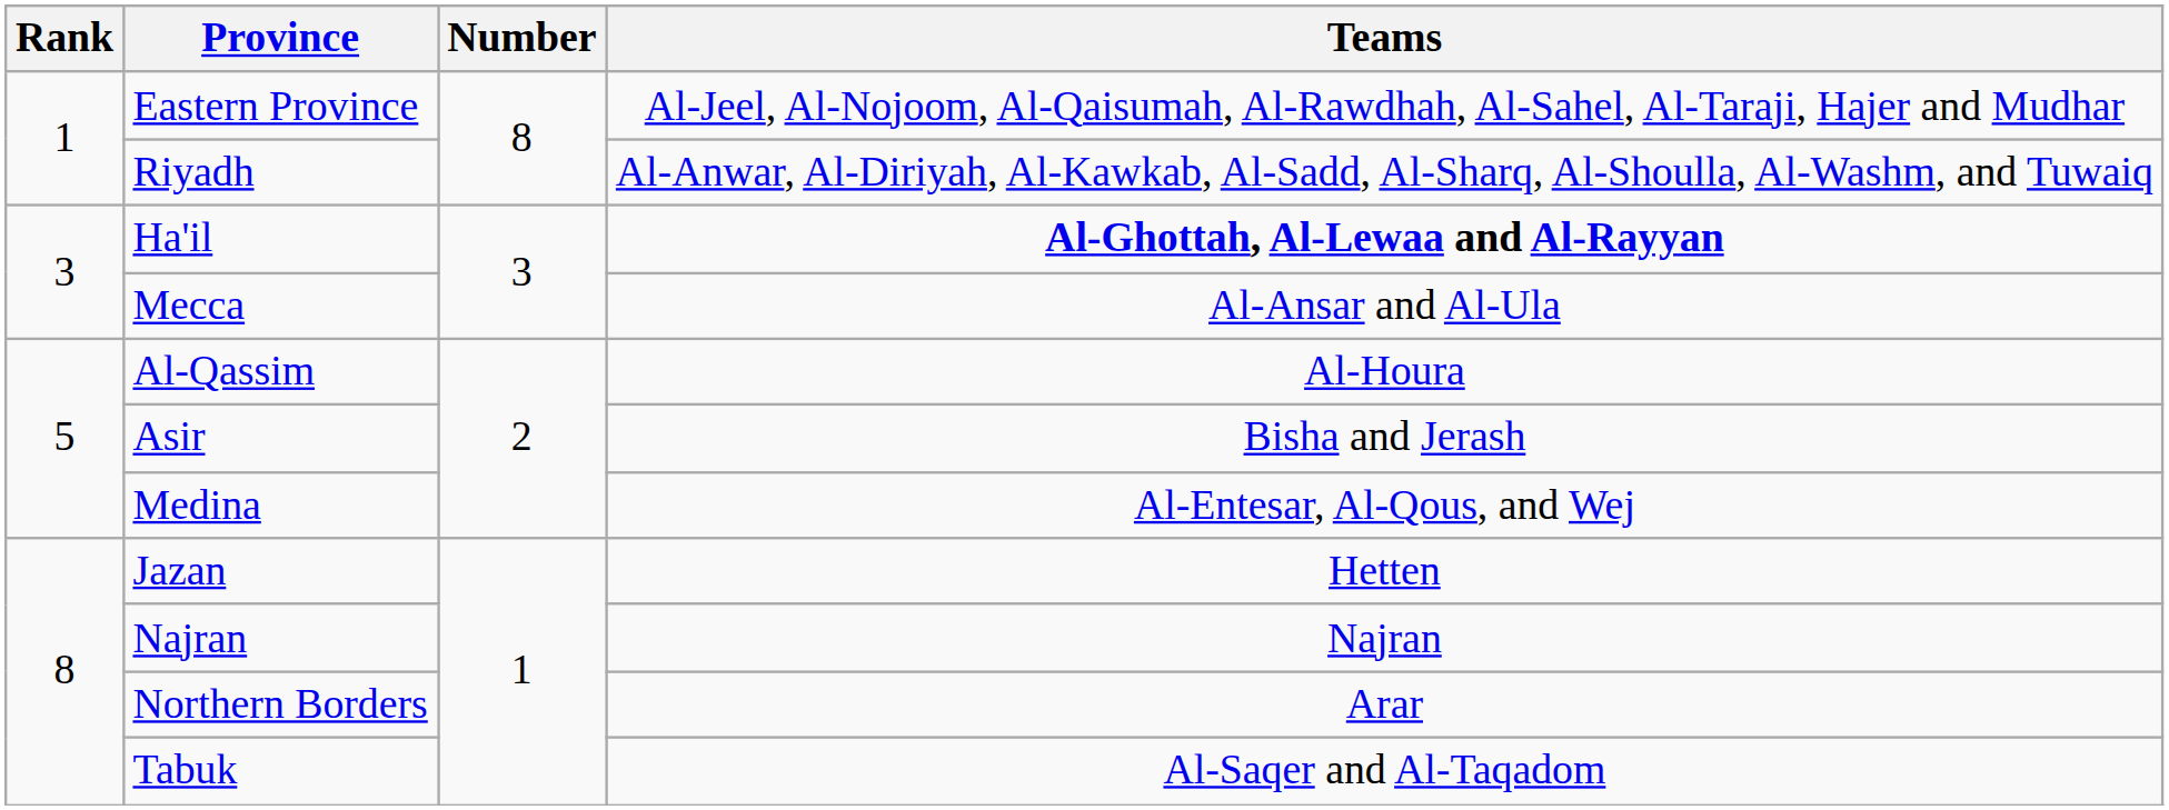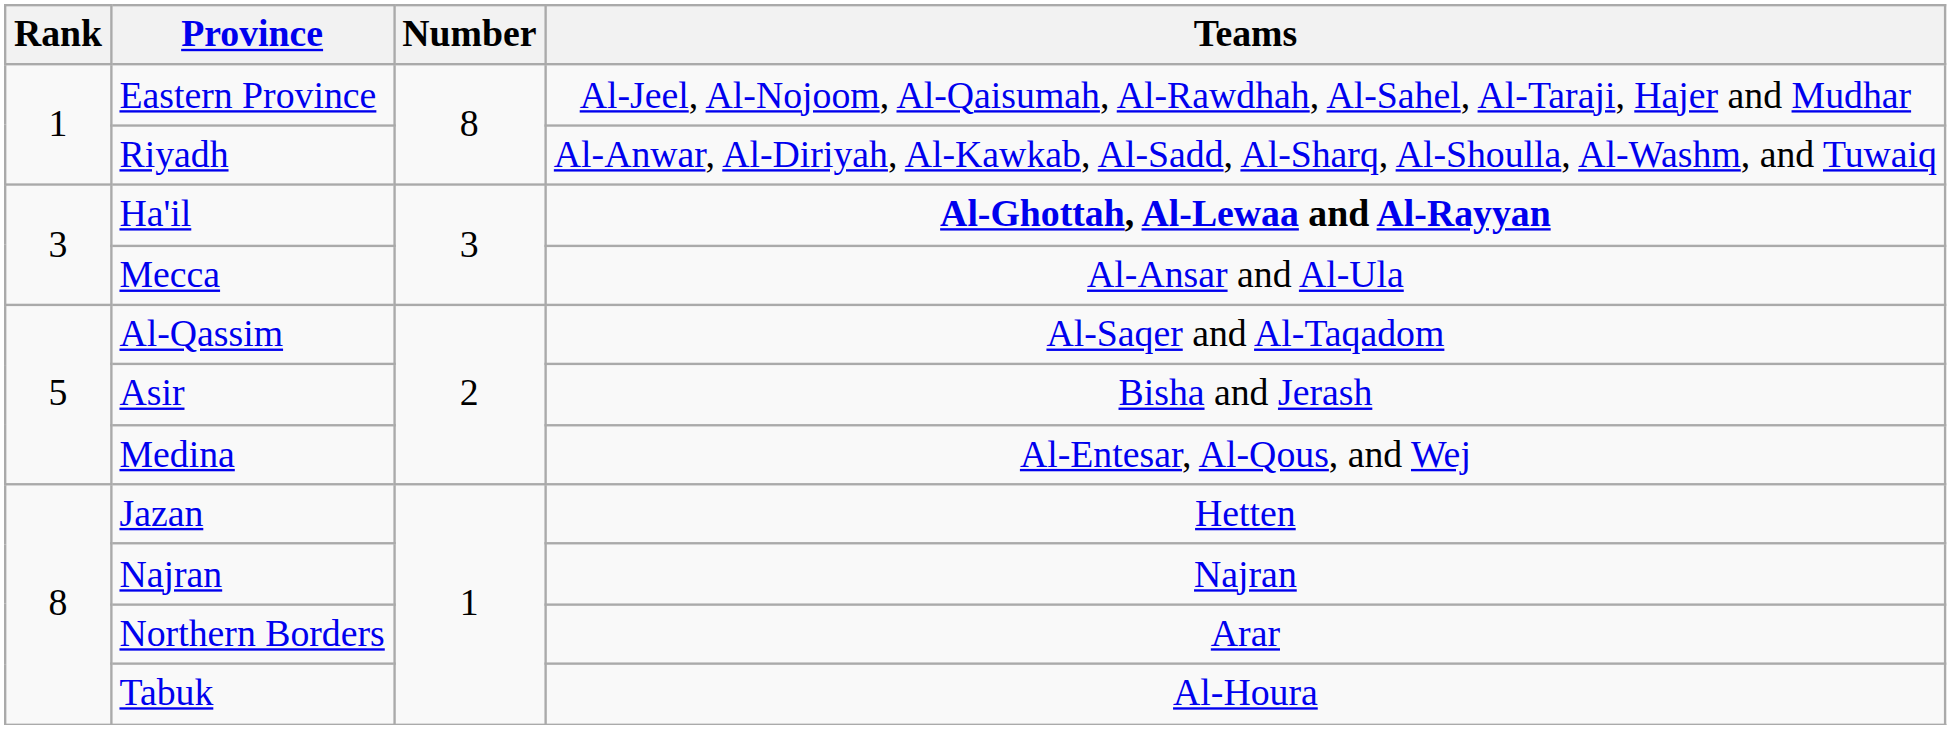 <table class="wikitable">
 <tr>
 <th>Rank</th>
 <th><a href='#'>Province</a></th>
 <th>Number</th>
 <th>Teams</th>
 </tr>
 <tr>
 <td rowspan=2 align=center>1</td>
 <td><a href='#'>Eastern Province</a></td>
 <td rowspan=2 align=center>8</td>
 <td align=center><a href='#'>Al-Jeel</a>, <a href='#'>Al-Nojoom</a>, <a href='#'>Al-Qaisumah</a>, <a href='#'>Al-Rawdhah</a>, <a href='#'>Al-Sahel</a>, <a href='#'>Al-Taraji</a>, <a href='#'>Hajer</a> and <a href='#'>Mudhar</a></td>
 </tr>
 <tr>
 <td><a href='#'>Riyadh</a></td>
 <td align=center><a href='#'>Al-Anwar</a>, <a href='#'>Al-Diriyah</a>, <a href='#'>Al-Kawkab</a>, <a href='#'>Al-Sadd</a>, <a href='#'>Al-Sharq</a>, <a href='#'>Al-Shoulla</a>, <a href='#'>Al-Washm</a>, and <a href='#'>Tuwaiq</a></td>
 </tr>
 <tr>
 <td rowspan=2 align=center>3</td>
 <td><a href='#'>Ha'il</a></td>
 <td rowspan=2 align=center>3</td>
 <td align=center><strong><a href='#'>Al-Ghottah</a>, <a href='#'>Al-Lewaa</a> and <a href='#'>Al-Rayyan</a></strong></td>
 </tr>
 <tr>
 <td><a href='#'>Mecca</a></td>
 <td align=center><a href='#'>Al-Ansar</a> and <a href='#'>Al-Ula</a></td>
 </tr>
 <tr>
 <td rowspan=3 align=center>5</td>
 <td><a href='#'>Al-Qassim</a></td>
 <td rowspan=3 align=center>2</td>
-<td align=center><a href='#'>Al-Houra</a></td>
+<td align=center><a href='#'>Al-Saqer</a> and <a href='#'>Al-Taqadom</a></td>
 </tr>
 <tr>
 <td><a href='#'>Asir</a></td>
 <td align=center><a href='#'>Bisha</a> and <a href='#'>Jerash</a></td>
 </tr>
 <tr>
 <td><a href='#'>Medina</a></td>
 <td align=center><a href='#'>Al-Entesar</a>, <a href='#'>Al-Qous</a>, and <a href='#'>Wej</a></td>
 </tr>
 <tr>
 <td rowspan=4 align=center>8</td>
 <td><a href='#'>Jazan</a></td>
 <td rowspan=4 align=center>1</td>
 <td align=center><a href='#'>Hetten</a></td>
 </tr>
 <tr>
 <td><a href='#'>Najran</a></td>
 <td align=center><a href='#'>Najran</a></td>
 </tr>
 <tr>
 <td><a href='#'>Northern Borders</a></td>
 <td align=center><a href='#'>Arar</a></td>
 </tr>
 <tr>
 <td><a href='#'>Tabuk</a></td>
-<td align=center><a href='#'>Al-Saqer</a> and <a href='#'>Al-Taqadom</a></td>
+<td align=center><a href='#'>Al-Houra</a></td>
 </tr>
 <tr>
 </tr>
 </table>
